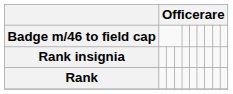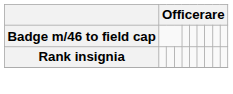 <table class="wikitable">
 <tr>
 <th></th>
 <th colspan="9">Officerare</th>
 </tr>
 <tr align="center">
 <th>Badge m/46 to field cap</th>
 <td colspan="3"></td>
 <td></td>
 <td></td>
 <td></td>
 <td></td>
 <td></td>
 <td></td>
 </tr>
 <tr align="center">
 <th>Rank insignia</th>
 <td></td>
 <td></td>
 <td></td>
 <td></td>
 <td></td>
 <td></td>
 <td></td>
 <td></td>
 <td></td>
 </tr>
-<tr align="center">
-<th>Rank</th>
-<td><small></small></td>
-<td><small></small></td>
-<td><small></small></td>
-<td><small></small></td>
-<td><small></small></td>
-<td><small></small></td>
-<td><small></small><br><small></small></td>
-<td><small></small></td>
-<td><small></small></td>
-</tr>
 <tr>
 </tr>
 </table>
